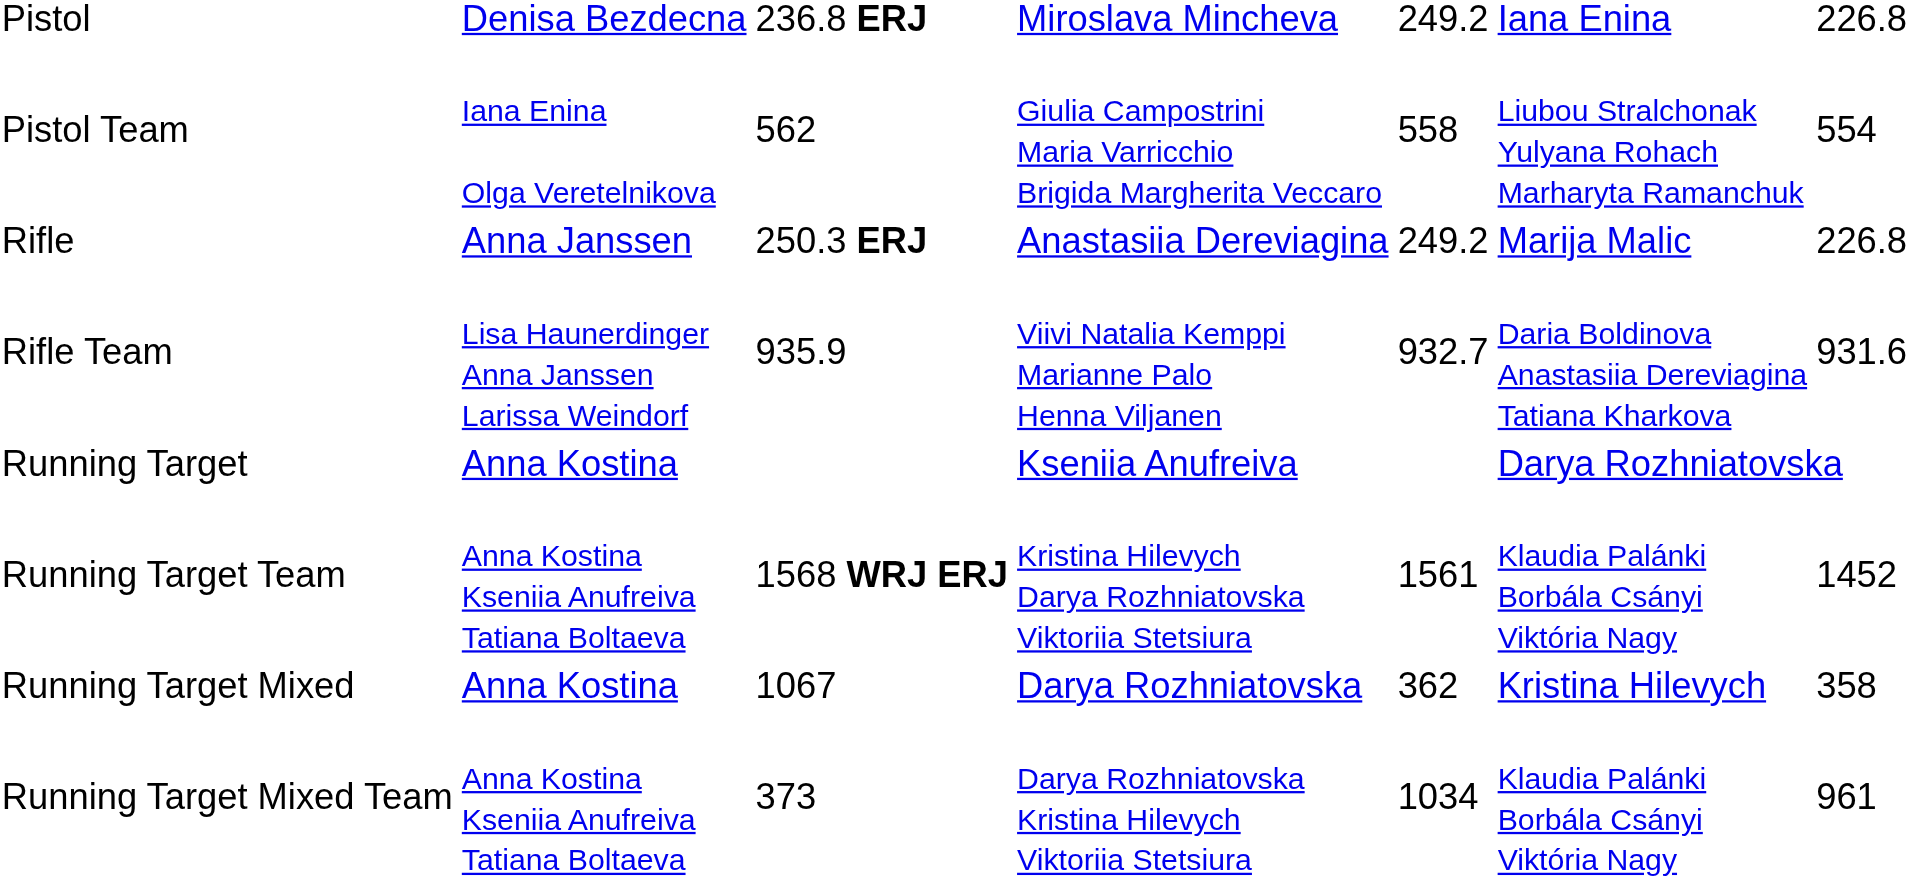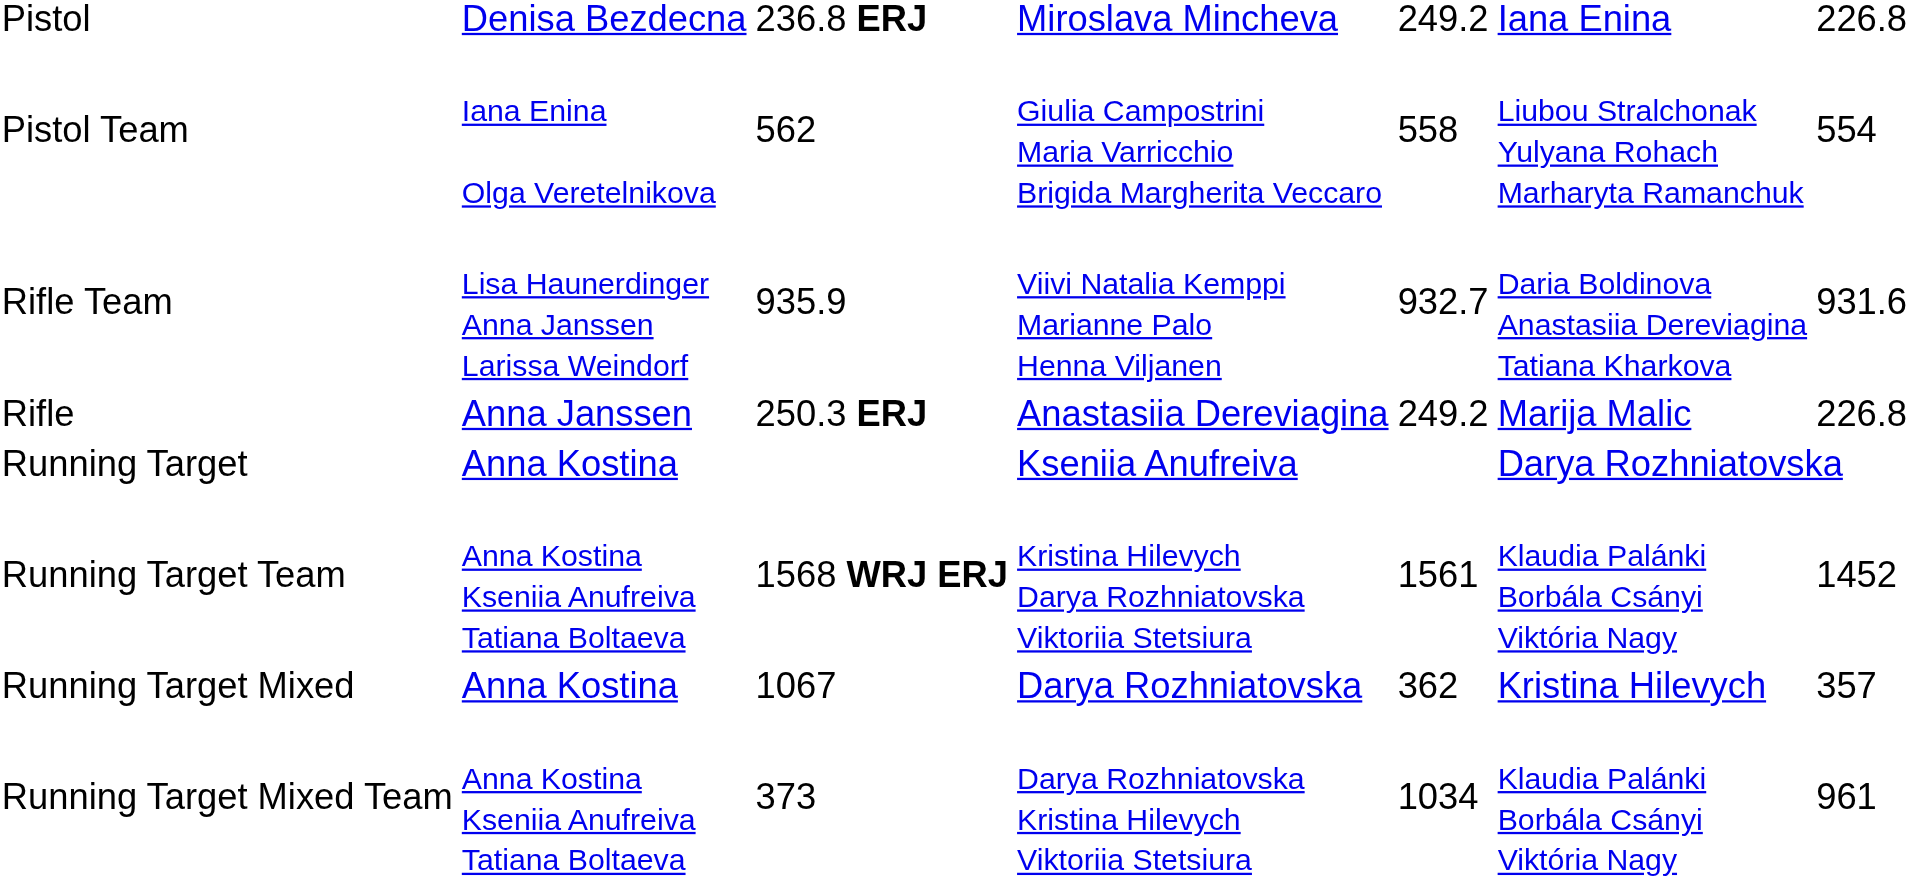 <table>
 <tr>
 <td>Pistol</td>
 <td><a href='#'>Denisa Bezdecna</a><br></td>
 <td>236.8 <strong>ERJ</strong></td>
 <td><a href='#'>Miroslava Mincheva</a><br></td>
 <td>249.2</td>
 <td><a href='#'>Iana Enina</a><br></td>
 <td>226.8</td>
 </tr>
 <tr>
 <td>Pistol Team</td>
 <td><br><small><a href='#'>Iana Enina</a><br><br><a href='#'>Olga Veretelnikova</a></small></td>
 <td>562</td>
 <td><br><small><a href='#'>Giulia Campostrini</a><br><a href='#'>Maria Varricchio</a><br><a href='#'>Brigida Margherita Veccaro</a></small></td>
 <td>558</td>
 <td><br><small><a href='#'>Liubou Stralchonak</a><br><a href='#'>Yulyana Rohach</a><br><a href='#'>Marharyta Ramanchuk</a></small></td>
 <td>554</td>
 </tr>
 <tr>
+<td>Rifle Team</td>
+<td><br><small><a href='#'>Lisa Haunerdinger</a><br><a href='#'>Anna Janssen</a><br><a href='#'>Larissa Weindorf</a></small></td>
+<td>935.9</td>
+<td><br><small><a href='#'>Viivi Natalia Kemppi</a><br><a href='#'>Marianne Palo</a><br><a href='#'>Henna Viljanen</a></small></td>
+<td>932.7</td>
+<td><br><small><a href='#'>Daria Boldinova</a><br><a href='#'>Anastasiia Dereviagina</a><br><a href='#'>Tatiana Kharkova</a></small></td>
+<td>931.6</td>
+</tr>
+<tr>
 <td>Rifle</td>
 <td><a href='#'>Anna Janssen</a><br></td>
 <td>250.3 <strong>ERJ</strong></td>
 <td><a href='#'>Anastasiia Dereviagina</a><br></td>
 <td>249.2</td>
 <td><a href='#'>Marija Malic</a><br></td>
 <td>226.8</td>
-</tr>
-<tr>
-<td>Rifle Team</td>
-<td><br><small><a href='#'>Lisa Haunerdinger</a><br><a href='#'>Anna Janssen</a><br><a href='#'>Larissa Weindorf</a></small></td>
-<td>935.9</td>
-<td><br><small><a href='#'>Viivi Natalia Kemppi</a><br><a href='#'>Marianne Palo</a><br><a href='#'>Henna Viljanen</a></small></td>
-<td>932.7</td>
-<td><br><small><a href='#'>Daria Boldinova</a><br><a href='#'>Anastasiia Dereviagina</a><br><a href='#'>Tatiana Kharkova</a></small></td>
-<td>931.6</td>
 </tr>
 <tr>
 <td>Running Target</td>
 <td colspan=2><a href='#'>Anna Kostina</a><br></td>
 <td colspan=2><a href='#'>Kseniia Anufreiva</a><br></td>
 <td colspan=2><a href='#'>Darya Rozhniatovska</a><br></td>
 </tr>
 <tr>
 <td>Running Target Team</td>
 <td><br><small><a href='#'>Anna Kostina</a><br><a href='#'>Kseniia Anufreiva</a><br><a href='#'>Tatiana Boltaeva</a></small></td>
 <td>1568 <strong>WRJ</strong> <strong>ERJ</strong></td>
 <td><br><small><a href='#'>Kristina Hilevych</a><br><a href='#'>Darya Rozhniatovska</a><br><a href='#'>Viktoriia Stetsiura</a></small></td>
 <td>1561</td>
 <td><br><small><a href='#'>Klaudia Palánki</a><br><a href='#'>Borbála Csányi</a><br><a href='#'>Viktória Nagy</a></small></td>
 <td>1452</td>
 </tr>
 <tr>
 <td>Running Target Mixed</td>
 <td><a href='#'>Anna Kostina</a><br></td>
 <td>1067</td>
 <td><a href='#'>Darya Rozhniatovska</a><br></td>
 <td>362</td>
 <td><a href='#'>Kristina Hilevych</a><br></td>
-<td>358</td>
+<td>357</td>
 </tr>
 <tr>
 <td>Running Target Mixed Team</td>
 <td><br><small><a href='#'>Anna Kostina</a><br><a href='#'>Kseniia Anufreiva</a><br><a href='#'>Tatiana Boltaeva</a></small></td>
 <td>373</td>
 <td><br><small><a href='#'>Darya Rozhniatovska</a><br><a href='#'>Kristina Hilevych</a><br><a href='#'>Viktoriia Stetsiura</a></small></td>
 <td>1034</td>
 <td><br><small><a href='#'>Klaudia Palánki</a><br><a href='#'>Borbála Csányi</a><br><a href='#'>Viktória Nagy</a></small></td>
 <td>961</td>
 </tr>
 </table>
